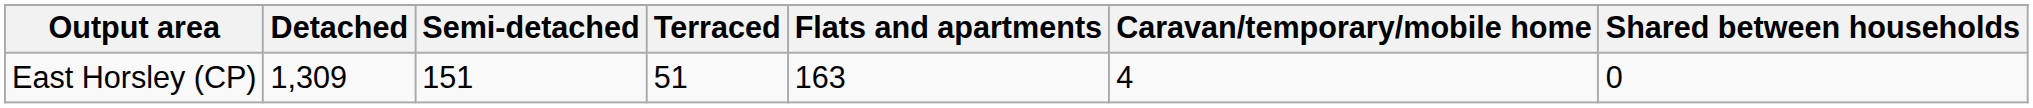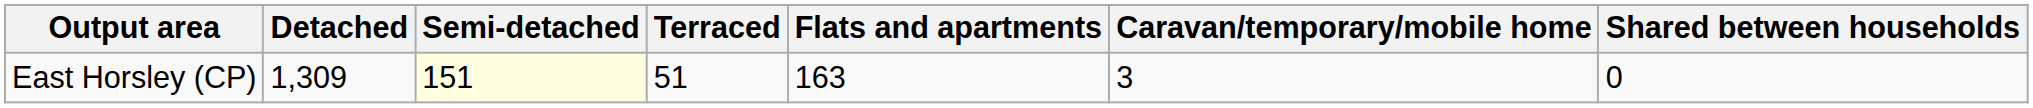 <table class="wikitable">
 <tr>
 </tr>
 <tr>
 <th>Output area</th>
 <th>Detached</th>
 <th>Semi-detached</th>
 <th>Terraced</th>
 <th>Flats and apartments</th>
 <th>Caravan/temporary/mobile home</th>
 <th>Shared between households</th>
 </tr>
 <tr>
 <td>East Horsley (CP)</td>
 <td>1,309</td>
-<td>151</td>
+<td style="background: lightyellow;">151</td>
 <td>51</td>
 <td>163</td>
-<td>4</td>
+<td>3</td>
 <td>0</td>
 </tr>
 </table>
